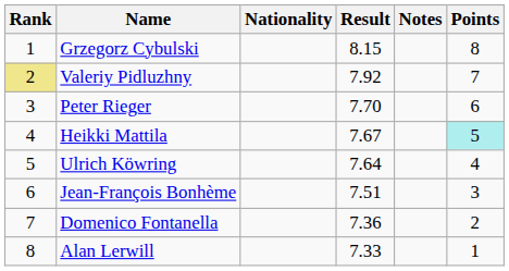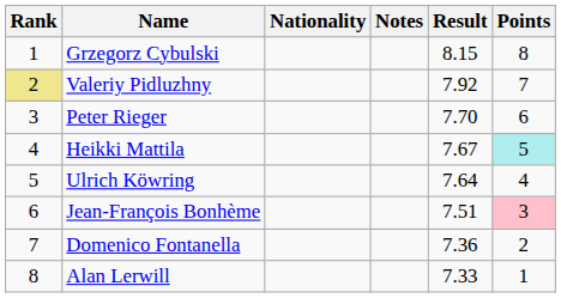 <table class="wikitable sortable" style="text-align:center">
 <tr>
 <th>Rank</th>
 <th>Name</th>
 <th>Nationality</th>
+<th>Notes</th>
 <th>Result</th>
-<th>Notes</th>
 <th>Points</th>
 </tr>
 <tr>
 <td>1</td>
 <td align=left><a href='#'>Grzegorz Cybulski</a></td>
 <td align=left></td>
+<td></td>
 <td>8.15</td>
-<td></td>
 <td>8</td>
 </tr>
 <tr>
 <td style="background: khaki;">2</td>
 <td align=left><a href='#'>Valeriy Pidluzhny</a></td>
 <td align=left></td>
+<td></td>
 <td>7.92</td>
-<td></td>
 <td>7</td>
 </tr>
 <tr>
 <td>3</td>
 <td align=left><a href='#'>Peter Rieger</a></td>
 <td align=left></td>
+<td></td>
 <td>7.70</td>
-<td></td>
 <td>6</td>
 </tr>
 <tr>
 <td>4</td>
 <td align=left><a href='#'>Heikki Mattila</a></td>
 <td align=left></td>
+<td></td>
 <td>7.67</td>
-<td></td>
 <td style="background: paleturquoise;">5</td>
 </tr>
 <tr>
 <td>5</td>
 <td align=left><a href='#'>Ulrich Köwring</a></td>
 <td align=left></td>
+<td></td>
 <td>7.64</td>
-<td></td>
 <td>4</td>
 </tr>
 <tr>
 <td>6</td>
 <td align=left><a href='#'>Jean-François Bonhème</a></td>
 <td align=left></td>
+<td></td>
 <td>7.51</td>
-<td></td>
-<td>3</td>
+<td style="background: pink;">3</td>
 </tr>
 <tr>
 <td>7</td>
 <td align=left><a href='#'>Domenico Fontanella</a></td>
 <td align=left></td>
+<td></td>
 <td>7.36</td>
-<td></td>
 <td>2</td>
 </tr>
 <tr>
 <td>8</td>
 <td align=left><a href='#'>Alan Lerwill</a></td>
 <td align=left></td>
+<td></td>
 <td>7.33</td>
-<td></td>
 <td>1</td>
 </tr>
 </table>
